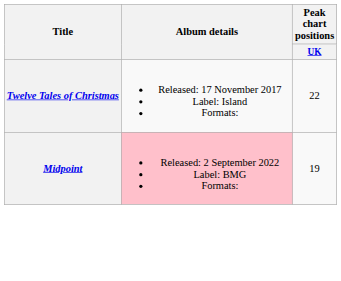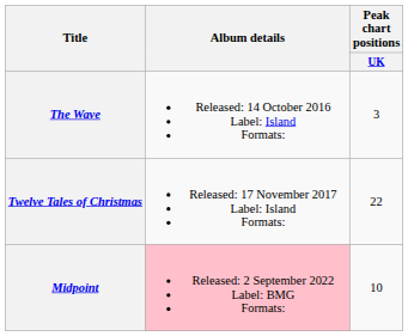 <table class="wikitable plainrowheaders" style="text-align:center;">
 <tr>
 <th scope="col" rowspan="2">Title</th>
 <th scope="col" rowspan="2" style="width:16em;">Album details</th>
 <th scope="col" colspan="1">Peak chart positions</th>
 </tr>
 <tr>
 <th scope="col" style="width:2.5em;font-size:90%;"><a href='#'>UK</a><br></th>
 </tr>
 <tr>
+<th scope="row"><em><a href='#'>The Wave</a></em></th>
+<td><br><ul><li>Released: 14 October 2016</li><li>Label: <a href='#'>Island</a></li><li>Formats: </li></ul></td>
+<td>3</td>
+</tr>
+<tr>
 <th scope="row"><em><a href='#'>Twelve Tales of Christmas</a></em></th>
 <td><br><ul><li>Released: 17 November 2017</li><li>Label: Island</li><li>Formats:</li></ul></td>
 <td>22</td>
 </tr>
 <tr>
 <th scope="row"><em><a href='#'> Midpoint</a></em></th>
 <td style="background: pink;"><br><ul><li>Released: 2 September 2022</li><li>Label: BMG</li><li>Formats:</li></ul></td>
-<td>19</td>
+<td>10</td>
 </tr>
 </table>
